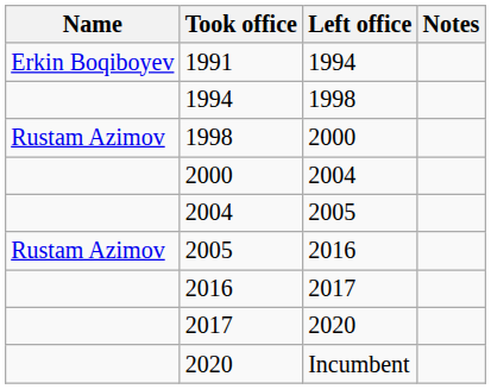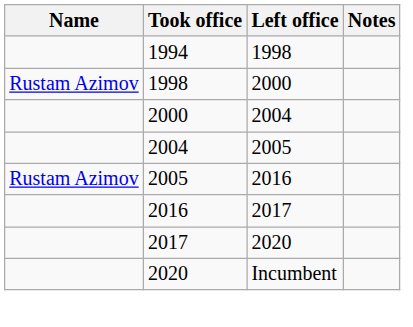 <table class="wikitable">
 <tr>
 <th>Name</th>
 <th>Took office</th>
 <th>Left office</th>
 <th>Notes</th>
-</tr>
-<tr>
-<td><a href='#'>Erkin Boqiboyev</a></td>
-<td>1991</td>
-<td>1994</td>
-<td></td>
 </tr>
 <tr>
 <td></td>
 <td>1994</td>
 <td>1998</td>
 <td></td>
 </tr>
 <tr>
 <td><a href='#'>Rustam Azimov</a></td>
 <td>1998</td>
 <td>2000</td>
 <td></td>
 </tr>
 <tr>
 <td></td>
 <td>2000</td>
 <td>2004</td>
 <td></td>
 </tr>
 <tr>
 <td></td>
 <td>2004</td>
 <td>2005</td>
 <td></td>
 </tr>
 <tr>
 <td><a href='#'>Rustam Azimov</a></td>
 <td>2005</td>
 <td>2016</td>
 <td></td>
 </tr>
 <tr>
 <td></td>
 <td>2016</td>
 <td>2017</td>
 <td></td>
 </tr>
 <tr>
 <td></td>
 <td>2017</td>
 <td>2020</td>
 <td></td>
 </tr>
 <tr>
 <td></td>
 <td>2020</td>
 <td>Incumbent</td>
 <td></td>
 </tr>
 </table>
